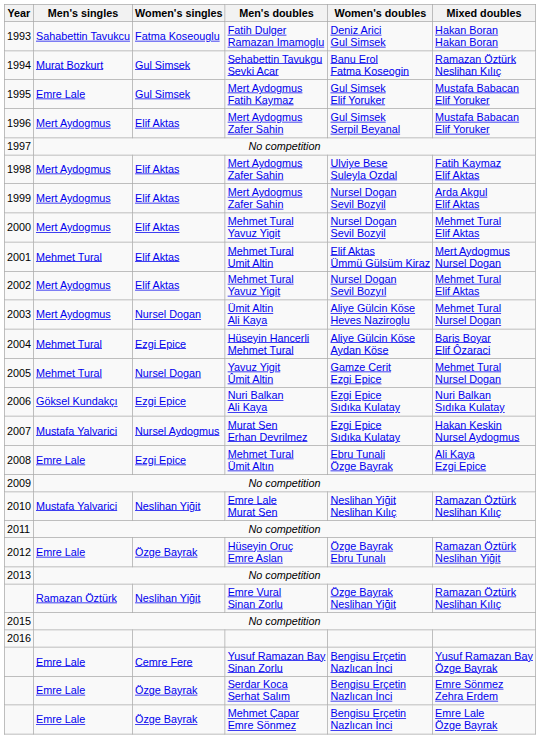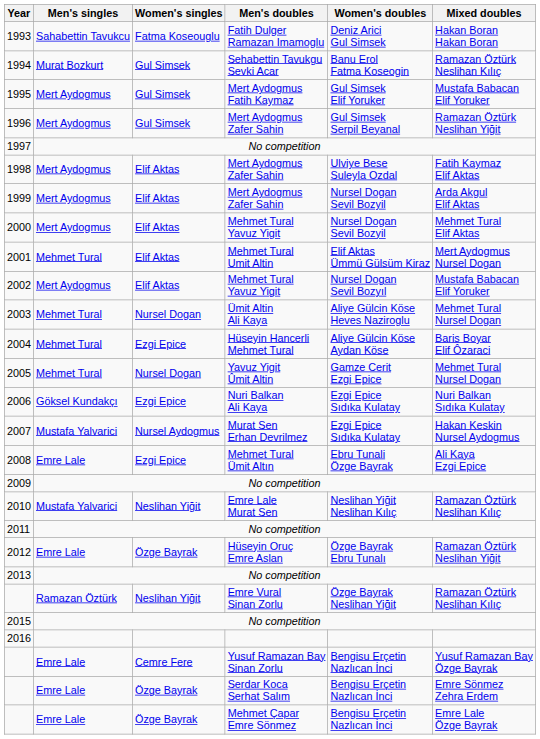 <table class=wikitable style="font-size:90%;">
 <tr>
 <th>Year</th>
 <th>Men's singles</th>
 <th>Women's singles</th>
 <th>Men's doubles</th>
 <th>Women's doubles</th>
 <th>Mixed doubles</th>
 </tr>
 <tr>
 <td>1993</td>
 <td><a href='#'>Sahabettin Tavukcu</a></td>
 <td><a href='#'>Fatma Koseouglu</a></td>
 <td><a href='#'>Fatih Dulger</a> <br> <a href='#'>Ramazan Imamoglu</a></td>
 <td><a href='#'>Deniz Arici</a> <br> <a href='#'>Gul Simsek</a></td>
 <td><a href='#'>Hakan Boran</a> <br> <a href='#'>Hakan Boran</a></td>
 </tr>
 <tr>
 <td>1994</td>
 <td><a href='#'>Murat Bozkurt</a></td>
 <td><a href='#'>Gul Simsek</a></td>
 <td><a href='#'>Sehabettin Tavukgu</a><br><a href='#'>Sevki Acar</a></td>
 <td><a href='#'>Banu Erol</a><br><a href='#'>Fatma Koseogin</a></td>
 <td><a href='#'>Ramazan Öztürk</a> <br> <a href='#'>Neslihan Kılıç</a></td>
 </tr>
 <tr>
 <td>1995</td>
-<td><a href='#'>Emre Lale</a></td>
+<td><a href='#'>Mert Aydogmus</a></td>
 <td><a href='#'>Gul Simsek</a></td>
 <td><a href='#'>Mert Aydogmus</a><br><a href='#'>Fatih Kaymaz</a></td>
 <td><a href='#'>Gul Simsek</a><br><a href='#'>Elif Yoruker</a></td>
 <td><a href='#'>Mustafa Babacan</a><br><a href='#'>Elif Yoruker</a></td>
 </tr>
 <tr>
 <td>1996</td>
 <td><a href='#'>Mert Aydogmus</a></td>
-<td><a href='#'>Elif Aktas</a></td>
+<td><a href='#'>Gul Simsek</a></td>
 <td><a href='#'>Mert Aydogmus</a><br><a href='#'>Zafer Sahin</a></td>
 <td><a href='#'>Gul Simsek</a><br><a href='#'>Serpil Beyanal</a></td>
-<td><a href='#'>Mustafa Babacan</a><br><a href='#'>Elif Yoruker</a></td>
+<td><a href='#'>Ramazan Öztürk</a> <br> <a href='#'>Neslihan Yiğit</a></td>
 </tr>
 <tr>
 <td>1997</td>
 <td colspan=5 align=center><em>No competition</em></td>
 </tr>
 <tr>
 <td>1998</td>
 <td><a href='#'>Mert Aydogmus</a></td>
 <td><a href='#'>Elif Aktas</a></td>
 <td><a href='#'>Mert Aydogmus</a><br><a href='#'>Zafer Sahin</a></td>
 <td><a href='#'>Ulviye Bese</a><br><a href='#'>Suleyla Ozdal</a></td>
 <td><a href='#'>Fatih Kaymaz</a><br><a href='#'>Elif Aktas</a></td>
 </tr>
 <tr>
 <td>1999</td>
 <td><a href='#'>Mert Aydogmus</a></td>
 <td><a href='#'>Elif Aktas</a></td>
 <td><a href='#'>Mert Aydogmus</a><br><a href='#'>Zafer Sahin</a></td>
 <td><a href='#'>Nursel Dogan</a><br><a href='#'>Sevil Bozyil</a></td>
 <td><a href='#'>Arda Akgul</a><br><a href='#'>Elif Aktas</a></td>
 </tr>
 <tr>
 <td>2000</td>
 <td><a href='#'>Mert Aydogmus</a></td>
 <td><a href='#'>Elif Aktas</a></td>
 <td><a href='#'>Mehmet Tural</a><br><a href='#'>Yavuz Yigit</a></td>
 <td><a href='#'>Nursel Dogan</a><br><a href='#'>Sevil Bozyil</a></td>
 <td><a href='#'>Mehmet Tural</a><br><a href='#'>Elif Aktas</a></td>
 </tr>
 <tr>
 <td>2001</td>
 <td><a href='#'>Mehmet Tural</a></td>
 <td><a href='#'>Elif Aktas</a></td>
 <td><a href='#'>Mehmet Tural</a><br><a href='#'>Umit Altin</a></td>
 <td><a href='#'>Elif Aktas</a><br><a href='#'>Ümmü Gülsüm Kiraz</a></td>
 <td><a href='#'>Mert Aydogmus</a><br><a href='#'>Nursel Dogan</a></td>
 </tr>
 <tr>
 <td>2002</td>
 <td><a href='#'>Mert Aydogmus</a></td>
 <td><a href='#'>Elif Aktas</a></td>
 <td><a href='#'>Mehmet Tural</a><br><a href='#'>Yavuz Yigit</a></td>
 <td><a href='#'>Nursel Dogan</a><br><a href='#'>Sevil Bozyıl</a></td>
-<td><a href='#'>Mehmet Tural</a><br><a href='#'>Elif Aktas</a></td>
+<td><a href='#'>Mustafa Babacan</a><br><a href='#'>Elif Yoruker</a></td>
 </tr>
 <tr>
 <td>2003</td>
-<td><a href='#'>Mert Aydogmus</a></td>
+<td><a href='#'>Mehmet Tural</a></td>
 <td><a href='#'>Nursel Dogan</a></td>
 <td><a href='#'>Ümit Altin</a><br><a href='#'>Ali Kaya</a></td>
 <td><a href='#'>Aliye Gülcin Köse</a><br><a href='#'>Heves Naziroglu</a></td>
 <td><a href='#'>Mehmet Tural</a><br><a href='#'>Nursel Dogan</a></td>
 </tr>
 <tr>
 <td>2004</td>
 <td><a href='#'>Mehmet Tural</a></td>
 <td><a href='#'>Ezgi Epice</a></td>
 <td><a href='#'>Hüseyin Hancerli</a><br><a href='#'>Mehmet Tural</a></td>
 <td><a href='#'>Aliye Gülcin Köse</a><br><a href='#'>Aydan Köse</a></td>
 <td><a href='#'>Baris Boyar</a><br><a href='#'>Elif Ôzaraci</a></td>
 </tr>
 <tr>
 <td>2005</td>
 <td><a href='#'>Mehmet Tural</a></td>
 <td><a href='#'>Nursel Dogan</a></td>
 <td><a href='#'>Yavuz Yigit</a><br><a href='#'>Ûmit Altin</a></td>
 <td><a href='#'>Gamze Cerit</a><br><a href='#'>Ezgi Epice</a></td>
 <td><a href='#'>Mehmet Tural</a><br><a href='#'>Nursel Dogan</a></td>
 </tr>
 <tr>
 <td>2006</td>
 <td><a href='#'>Göksel Kundakçı</a></td>
 <td><a href='#'>Ezgi Epice</a></td>
 <td><a href='#'>Nuri Balkan</a><br><a href='#'>Ali Kaya</a></td>
 <td><a href='#'>Ezgi Epice</a><br><a href='#'>Sıdıka Kulatay</a></td>
 <td><a href='#'>Nuri Balkan</a><br><a href='#'>Sıdıka Kulatay</a></td>
 </tr>
 <tr>
 <td>2007</td>
 <td><a href='#'>Mustafa Yalvarici</a></td>
 <td><a href='#'>Nursel Aydogmus</a></td>
 <td><a href='#'>Murat Sen</a><br><a href='#'>Erhan Devrilmez</a></td>
 <td><a href='#'>Ezgi Epice</a><br><a href='#'>Sıdıka Kulatay</a></td>
 <td><a href='#'>Hakan Keskin</a><br><a href='#'>Nursel Aydogmus</a></td>
 </tr>
 <tr>
 <td>2008</td>
 <td><a href='#'>Emre Lale</a></td>
 <td><a href='#'>Ezgi Epice</a></td>
 <td><a href='#'>Mehmet Tural</a> <br> <a href='#'>Ümit Altın</a></td>
 <td><a href='#'>Ebru Tunali</a> <br> <a href='#'>Özge Bayrak</a></td>
 <td><a href='#'>Ali Kaya</a> <br> <a href='#'>Ezgi Epice</a></td>
 </tr>
 <tr>
 <td>2009</td>
 <td colspan=5 align=center><em>No competition</em></td>
 </tr>
 <tr>
 <td>2010</td>
 <td><a href='#'>Mustafa Yalvarici</a></td>
 <td><a href='#'>Neslihan Yiğit</a></td>
 <td><a href='#'>Emre Lale</a> <br> <a href='#'>Murat Sen</a></td>
 <td><a href='#'>Neslihan Yiğit</a> <br> <a href='#'>Neslihan Kılıç</a></td>
 <td><a href='#'>Ramazan Öztürk</a> <br> <a href='#'>Neslihan Kılıç</a></td>
 </tr>
 <tr>
 <td>2011</td>
 <td colspan=5 align=center><em>No competition</em></td>
 </tr>
 <tr>
 <td>2012</td>
 <td><a href='#'>Emre Lale</a></td>
 <td><a href='#'>Özge Bayrak</a></td>
 <td><a href='#'>Hüseyin Oruç</a> <br> <a href='#'>Emre Aslan</a></td>
 <td><a href='#'>Özge Bayrak</a> <br> <a href='#'>Ebru Tunalı</a></td>
 <td><a href='#'>Ramazan Öztürk</a> <br> <a href='#'>Neslihan Yiğit</a></td>
 </tr>
 <tr>
 <td>2013</td>
 <td colspan=5 align=center><em>No competition</em></td>
 </tr>
 <tr>
 <td></td>
 <td><a href='#'>Ramazan Öztürk</a></td>
 <td><a href='#'>Neslihan Yiğit</a></td>
 <td><a href='#'>Emre Vural</a> <br> <a href='#'>Sinan Zorlu</a></td>
 <td><a href='#'>Özge Bayrak</a> <br> <a href='#'>Neslihan Yiğit</a></td>
 <td><a href='#'>Ramazan Öztürk</a> <br> <a href='#'>Neslihan Kılıç</a></td>
 </tr>
 <tr>
 <td>2015</td>
 <td colspan=5 align=center><em>No competition</em></td>
 </tr>
 <tr>
 <td>2016</td>
 <td></td>
 <td></td>
 <td></td>
 <td></td>
 <td></td>
 </tr>
 <tr>
 <td></td>
 <td><a href='#'>Emre Lale</a></td>
 <td><a href='#'>Cemre Fere</a></td>
 <td><a href='#'>Yusuf Ramazan Bay</a> <br> <a href='#'>Sinan Zorlu</a></td>
 <td><a href='#'>Bengisu Erçetin</a> <br> <a href='#'>Nazlıcan İnci</a></td>
 <td><a href='#'>Yusuf Ramazan Bay</a> <br> <a href='#'>Özge Bayrak</a></td>
 </tr>
 <tr>
 <td></td>
 <td><a href='#'>Emre Lale</a></td>
 <td><a href='#'>Özge Bayrak</a></td>
 <td><a href='#'>Serdar Koca</a> <br> <a href='#'>Serhat Salım</a></td>
 <td><a href='#'>Bengisu Erçetin</a> <br> <a href='#'>Nazlıcan İnci</a></td>
 <td><a href='#'>Emre Sönmez</a> <br> <a href='#'>Zehra Erdem</a></td>
 </tr>
 <tr>
 <td></td>
 <td><a href='#'>Emre Lale</a></td>
 <td><a href='#'>Özge Bayrak</a></td>
 <td><a href='#'>Mehmet Çapar</a> <br> <a href='#'>Emre Sönmez</a></td>
 <td><a href='#'>Bengisu Erçetin</a> <br> <a href='#'>Nazlıcan İnci</a></td>
 <td><a href='#'>Emre Lale</a> <br> <a href='#'>Özge Bayrak</a></td>
 </tr>
 </table>
